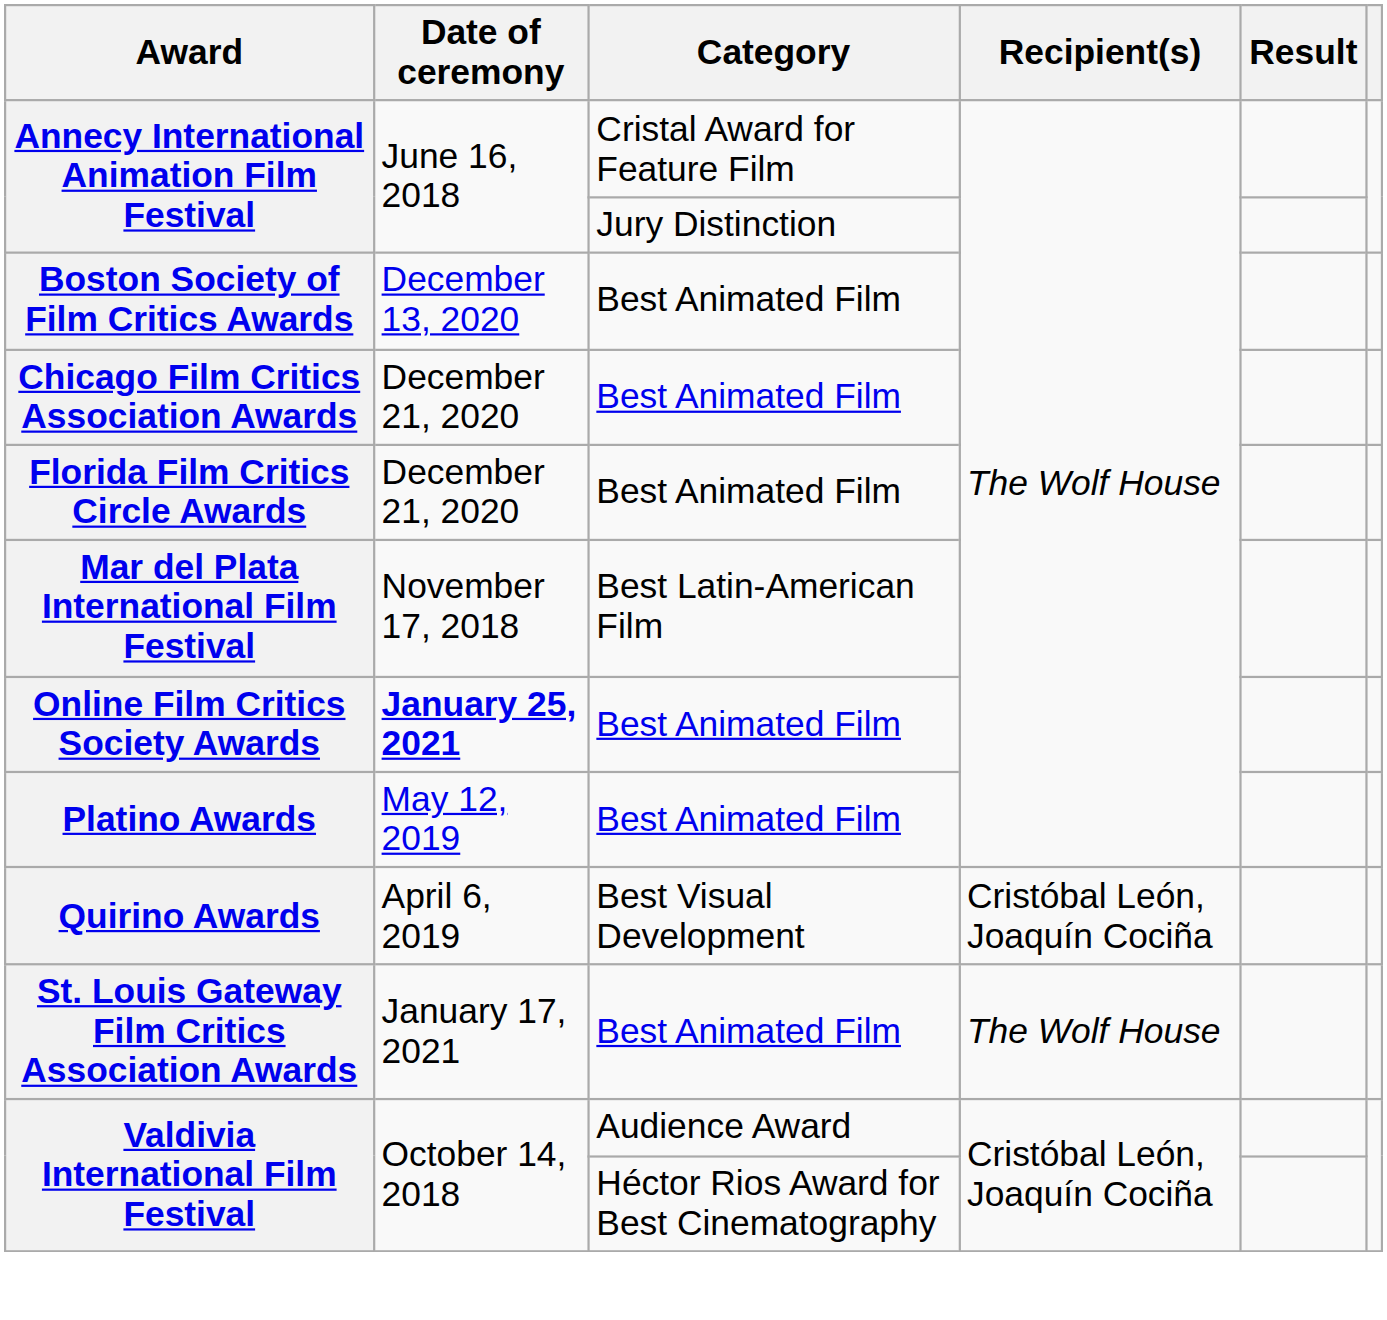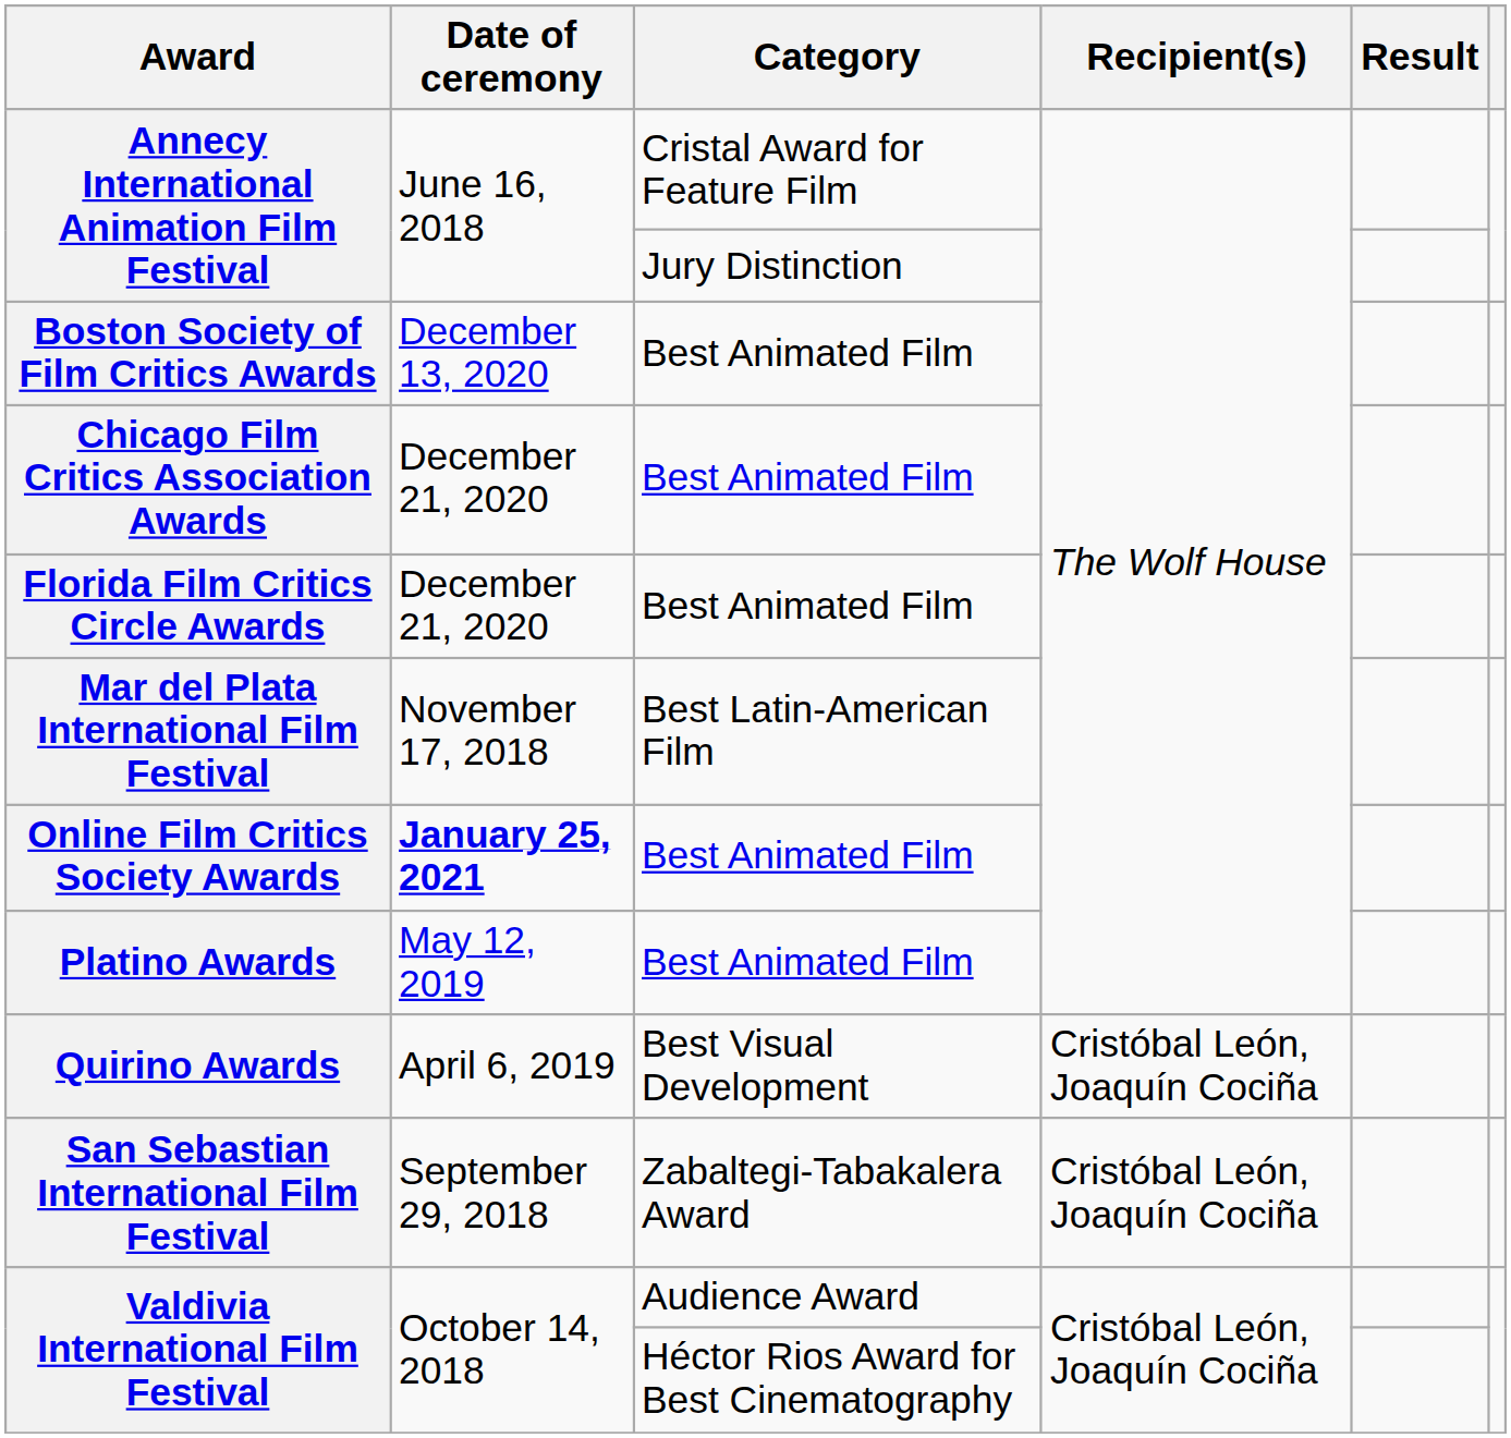 <table class="wikitable sortable plainrowheaders" style="width: 100%;">
 <tr>
 <th scope="col">Award</th>
 <th scope="col">Date of ceremony</th>
 <th scope="col">Category</th>
 <th scope="col">Recipient(s)</th>
 <th scope="col">Result</th>
 <th scope="col" class="unsortable"></th>
 </tr>
 <tr>
 <th scope="row" rowspan="2"><a href='#'>Annecy International Animation Film Festival</a></th>
 <td rowspan="2">June 16, 2018</td>
 <td>Cristal Award for Feature Film</td>
 <td rowspan="8"><em>The Wolf House</em></td>
 <td></td>
 <td rowspan="2"></td>
 </tr>
 <tr>
 <td>Jury Distinction</td>
 <td></td>
 </tr>
 <tr>
 <th scope="row"><a href='#'>Boston Society of Film Critics Awards</a></th>
 <td><a href='#'>December 13, 2020</a></td>
 <td>Best Animated Film</td>
 <td></td>
 <td></td>
 </tr>
 <tr>
 <th scope="row"><a href='#'>Chicago Film Critics Association Awards</a></th>
 <td>December 21, 2020</td>
 <td><a href='#'>Best Animated Film</a></td>
 <td></td>
 <td></td>
 </tr>
 <tr>
 <th scope="row"><a href='#'>Florida Film Critics Circle Awards</a></th>
 <td>December 21, 2020</td>
 <td>Best Animated Film</td>
 <td></td>
 <td></td>
 </tr>
 <tr>
 <th scope="row"><a href='#'>Mar del Plata International Film Festival</a></th>
 <td>November 17, 2018</td>
 <td>Best Latin-American Film</td>
 <td></td>
 <td></td>
 </tr>
 <tr>
 <th scope="row"><a href='#'>Online Film Critics Society Awards</a></th>
 <td><strong><a href='#'>January 25, 2021</a></strong></td>
 <td><a href='#'>Best Animated Film</a></td>
 <td></td>
 <td></td>
 </tr>
 <tr>
 <th scope="row"><a href='#'>Platino Awards</a></th>
 <td><a href='#'>May 12, 2019</a></td>
 <td><a href='#'>Best Animated Film</a></td>
 <td></td>
 <td></td>
 </tr>
 <tr>
 <th scope="row"><a href='#'>Quirino Awards</a></th>
 <td>April 6, 2019</td>
 <td>Best Visual Development</td>
 <td>Cristóbal León, Joaquín Cociña</td>
 <td></td>
 <td></td>
 </tr>
 <tr>
-<th scope="row"><a href='#'>St. Louis Gateway Film Critics Association Awards</a></th>
-<td>January 17, 2021</td>
-<td><a href='#'>Best Animated Film</a></td>
-<td><em>The Wolf House</em></td>
+<th scope="row"><a href='#'>San Sebastian International Film Festival</a></th>
+<td>September 29, 2018</td>
+<td>Zabaltegi-Tabakalera Award</td>
+<td>Cristóbal León, Joaquín Cociña</td>
 <td></td>
 <td></td>
 </tr>
 <tr>
 <th scope="row" rowspan="2"><a href='#'>Valdivia International Film Festival</a></th>
 <td rowspan="2">October 14, 2018</td>
 <td>Audience Award</td>
 <td rowspan="2">Cristóbal León, Joaquín Cociña</td>
 <td></td>
 <td rowspan="2"></td>
 </tr>
 <tr>
 <td>Héctor Rios Award for Best Cinematography</td>
 <td></td>
 </tr>
 <tr>
 </tr>
 </table>
